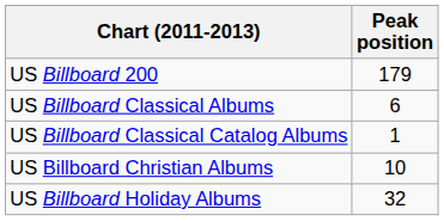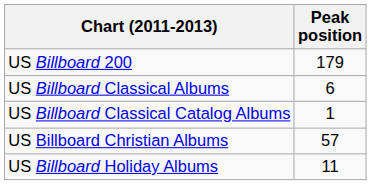 <table class="wikitable sortable">
 <tr>
 <th style="text-align:center;">Chart (2011-2013)</th>
 <th style="text-align:center;">Peak<br>position</th>
 </tr>
 <tr>
 <td>US <a href='#'><em>Billboard</em> 200</a></td>
 <td style="text-align:center;">179</td>
 </tr>
 <tr>
 <td>US <a href='#'><em>Billboard</em> Classical Albums</a></td>
 <td style="text-align:center;">6</td>
 </tr>
 <tr>
 <td>US <a href='#'><em>Billboard</em> Classical Catalog Albums</a></td>
 <td style="text-align:center;">1</td>
 </tr>
 <tr>
 <td>US <a href='#'>Billboard Christian Albums</a></td>
-<td style="text-align:center;">10</td>
+<td style="text-align:center;">57</td>
 </tr>
 <tr>
 <td>US <a href='#'><em>Billboard</em> Holiday Albums</a></td>
-<td style="text-align:center;">32</td>
+<td style="text-align:center;">11</td>
 </tr>
 </table>
